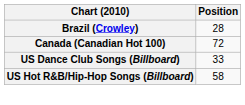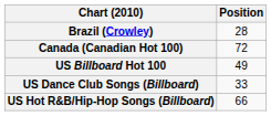 <table class="wikitable sortable plainrowheaders" style="text-align:center;">
 <tr>
 <th scope="col">Chart (2010)</th>
 <th scope="col">Position</th>
 </tr>
 <tr>
 <th scope="row">Brazil (<a href='#'>Crowley</a>)</th>
 <td>28</td>
 </tr>
 <tr>
 <th scope="row">Canada (Canadian Hot 100)</th>
 <td>72</td>
 </tr>
 <tr>
+<th scope="row">US <em>Billboard</em> Hot 100</th>
+<td>49</td>
+</tr>
+<tr>
 <th scope="row">US Dance Club Songs (<em>Billboard</em>)</th>
 <td>33</td>
 </tr>
 <tr>
 <th scope="row">US Hot R&B/Hip-Hop Songs (<em>Billboard</em>)</th>
-<td>58</td>
+<td>66</td>
 </tr>
 </table>
